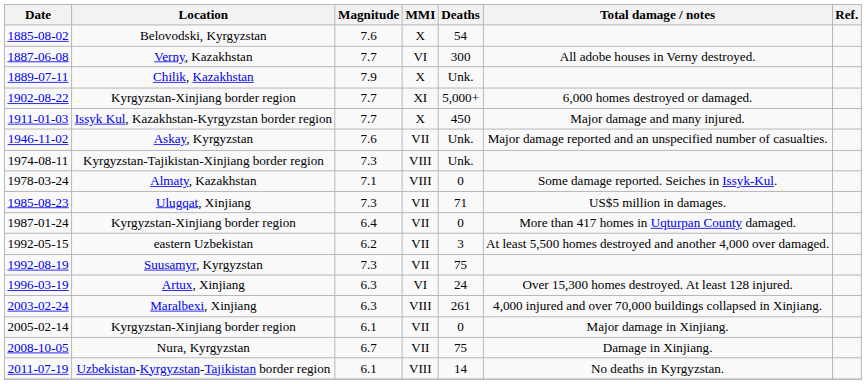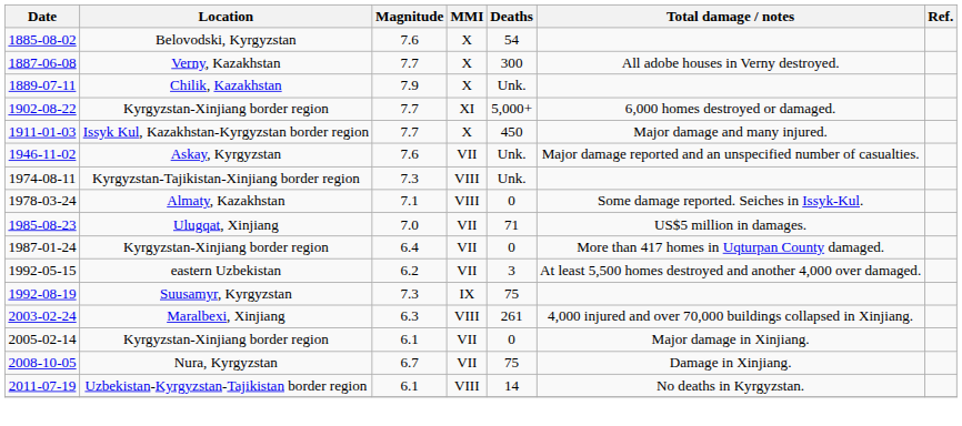 <table class="wikitable sortable" style="text-align: center;">
 <tr>
 <th>Date</th>
 <th>Location</th>
 <th>Magnitude</th>
 <th>MMI</th>
 <th>Deaths</th>
 <th>Total damage / notes</th>
 <th>Ref.</th>
 </tr>
 <tr>
 <td><a href='#'>1885-08-02</a></td>
 <td>Belovodski, Kyrgyzstan</td>
 <td>7.6 </td>
 <td>X</td>
 <td>54</td>
 <td></td>
 <td></td>
 </tr>
 <tr>
 <td><a href='#'>1887-06-08</a></td>
 <td><a href='#'>Verny</a>, Kazakhstan</td>
 <td>7.7 </td>
-<td>VI</td>
+<td>X</td>
 <td>300</td>
 <td>All adobe houses in Verny destroyed.</td>
 <td></td>
 </tr>
 <tr>
 <td><a href='#'>1889-07-11</a></td>
 <td><a href='#'>Chilik</a>, <a href='#'>Kazakhstan</a></td>
 <td>7.9 </td>
 <td>X</td>
 <td>Unk.</td>
 <td></td>
 <td></td>
 </tr>
 <tr>
 <td><a href='#'>1902-08-22</a></td>
 <td>Kyrgyzstan-Xinjiang border region</td>
 <td>7.7 </td>
 <td>XI</td>
 <td>5,000+</td>
 <td>6,000 homes destroyed or damaged.</td>
 <td></td>
 </tr>
 <tr>
 <td><a href='#'>1911-01-03</a></td>
 <td><a href='#'>Issyk Kul</a>, Kazakhstan-Kyrgyzstan border region</td>
 <td>7.7 </td>
 <td>X</td>
 <td>450</td>
 <td>Major damage and many injured.</td>
 <td></td>
 </tr>
 <tr>
 <td><a href='#'>1946-11-02</a></td>
 <td><a href='#'>Askay</a>, Kyrgyzstan</td>
 <td>7.6 </td>
 <td>VII</td>
 <td>Unk.</td>
 <td>Major damage reported and an unspecified number of casualties.</td>
 <td></td>
 </tr>
 <tr>
 <td>1974-08-11</td>
 <td>Kyrgyzstan-Tajikistan-Xinjiang border region</td>
 <td>7.3 </td>
 <td>VIII</td>
 <td>Unk.</td>
 <td></td>
 <td></td>
 </tr>
 <tr>
 <td>1978-03-24</td>
 <td><a href='#'>Almaty</a>, Kazakhstan</td>
 <td>7.1 </td>
 <td>VIII</td>
 <td>0</td>
 <td>Some damage reported. Seiches in <a href='#'>Issyk-Kul</a>.</td>
 <td></td>
 </tr>
 <tr>
 <td><a href='#'>1985-08-23</a></td>
 <td><a href='#'>Ulugqat</a>, Xinjiang</td>
-<td>7.3 </td>
+<td>7.0 </td>
 <td>VII</td>
 <td>71</td>
 <td>US$5 million in damages.</td>
 <td></td>
 </tr>
 <tr>
 <td>1987-01-24</td>
 <td>Kyrgyzstan-Xinjiang border region</td>
 <td>6.4 </td>
 <td>VII</td>
 <td>0</td>
 <td>More than 417 homes in <a href='#'>Uqturpan County</a> damaged.</td>
 <td></td>
 </tr>
 <tr>
 <td>1992-05-15</td>
 <td>eastern Uzbekistan</td>
 <td>6.2 </td>
 <td>VII</td>
 <td>3</td>
 <td>At least 5,500 homes destroyed and another 4,000 over damaged.</td>
 <td></td>
 </tr>
 <tr>
 <td><a href='#'>1992-08-19</a></td>
 <td><a href='#'>Suusamyr</a>, Kyrgyzstan</td>
 <td>7.3 </td>
-<td>VII</td>
+<td>IX</td>
 <td>75</td>
 <td></td>
-<td></td>
-</tr>
-<tr>
-<td><a href='#'>1996-03-19</a></td>
-<td><a href='#'>Artux</a>, Xinjiang</td>
-<td>6.3 </td>
-<td>VI</td>
-<td>24</td>
-<td>Over 15,300 homes destroyed. At least 128 injured.</td>
 <td></td>
 </tr>
 <tr>
 <td><a href='#'>2003-02-24</a></td>
 <td><a href='#'>Maralbexi</a>, Xinjiang</td>
 <td>6.3 </td>
 <td>VIII</td>
 <td>261</td>
 <td>4,000 injured and over 70,000 buildings collapsed in Xinjiang.</td>
 <td></td>
 </tr>
 <tr>
 <td>2005-02-14</td>
 <td>Kyrgyzstan-Xinjiang border region</td>
 <td>6.1 </td>
 <td>VII</td>
 <td>0</td>
 <td>Major damage in Xinjiang.</td>
 <td></td>
 </tr>
 <tr>
 <td><a href='#'>2008-10-05</a></td>
 <td>Nura, Kyrgyzstan</td>
 <td>6.7 </td>
 <td>VII</td>
 <td>75</td>
 <td>Damage in Xinjiang.</td>
 <td></td>
 </tr>
 <tr>
 <td><a href='#'>2011-07-19</a></td>
 <td><a href='#'>Uzbekistan</a>-<a href='#'>Kyrgyzstan</a>-<a href='#'>Tajikistan</a> border region</td>
 <td>6.1 </td>
 <td>VIII</td>
 <td>14</td>
 <td>No deaths in Kyrgyzstan.</td>
 <td></td>
 </tr>
 <tr>
 </tr>
 </table>
